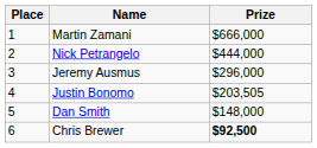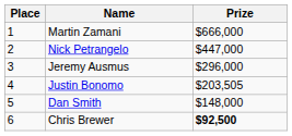 <table class="wikitable">
 <tr>
 <th width="50">Place</th>
 <th width="200">Name</th>
 <th width="125">Prize</th>
 </tr>
 <tr>
 <td>1</td>
 <td> Martin Zamani</td>
 <td>$666,000</td>
 </tr>
 <tr>
 <td>2</td>
 <td> <a href='#'>Nick Petrangelo</a></td>
-<td>$444,000</td>
+<td>$447,000</td>
 </tr>
 <tr>
 <td>3</td>
 <td> Jeremy Ausmus</td>
 <td>$296,000</td>
 </tr>
 <tr>
 <td>4</td>
 <td> <a href='#'>Justin Bonomo</a></td>
 <td>$203,505</td>
 </tr>
 <tr>
 <td>5</td>
 <td> <a href='#'>Dan Smith</a></td>
 <td>$148,000</td>
 </tr>
 <tr>
 <td>6</td>
 <td> Chris Brewer</td>
 <td><strong>$92,500</strong></td>
 </tr>
 </table>
